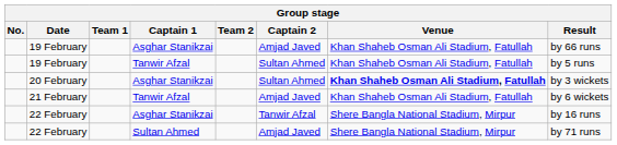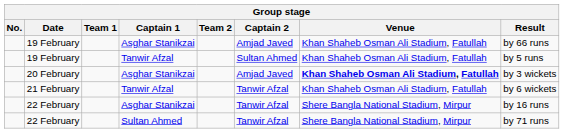 <table class="wikitable">
 <tr>
 <th colspan="9">Group stage</th>
 </tr>
 <tr>
 <th>No.</th>
 <th>Date</th>
 <th>Team 1</th>
 <th>Captain 1</th>
 <th>Team 2</th>
 <th>Captain 2</th>
 <th>Venue</th>
 <th>Result</th>
 </tr>
 <tr>
 <td></td>
 <td>19 February</td>
 <td></td>
 <td><a href='#'>Asghar Stanikzai</a></td>
 <td></td>
 <td><a href='#'>Amjad Javed</a></td>
 <td><a href='#'>Khan Shaheb Osman Ali Stadium</a>, <a href='#'>Fatullah</a></td>
 <td> by 66 runs</td>
 </tr>
 <tr>
 <td></td>
 <td>19 February</td>
 <td></td>
 <td><a href='#'>Tanwir Afzal</a></td>
 <td></td>
 <td><a href='#'>Sultan Ahmed</a></td>
 <td><a href='#'>Khan Shaheb Osman Ali Stadium</a>, <a href='#'>Fatullah</a></td>
 <td> by 5 runs</td>
 </tr>
 <tr>
 <td></td>
 <td>20 February</td>
 <td></td>
 <td><a href='#'>Asghar Stanikzai</a></td>
 <td></td>
-<td><a href='#'>Sultan Ahmed</a></td>
+<td><a href='#'>Amjad Javed</a></td>
 <td><strong><a href='#'>Khan Shaheb Osman Ali Stadium</a>, <a href='#'>Fatullah</a></strong></td>
 <td> by 3 wickets</td>
 </tr>
 <tr>
 <td></td>
 <td>21 February</td>
 <td></td>
 <td><a href='#'>Tanwir Afzal</a></td>
 <td></td>
-<td><a href='#'>Amjad Javed</a></td>
+<td><a href='#'>Tanwir Afzal</a></td>
 <td><a href='#'>Khan Shaheb Osman Ali Stadium</a>, <a href='#'>Fatullah</a></td>
 <td> by 6 wickets</td>
 </tr>
 <tr>
 <td></td>
 <td>22 February</td>
 <td></td>
 <td><a href='#'>Asghar Stanikzai</a></td>
 <td></td>
 <td><a href='#'>Tanwir Afzal</a></td>
 <td><a href='#'>Shere Bangla National Stadium</a>, <a href='#'>Mirpur</a></td>
 <td> by 16 runs</td>
 </tr>
 <tr>
 <td></td>
 <td>22 February</td>
 <td></td>
 <td><a href='#'>Sultan Ahmed</a></td>
 <td></td>
-<td><a href='#'>Amjad Javed</a></td>
+<td><a href='#'>Tanwir Afzal</a></td>
 <td><a href='#'>Shere Bangla National Stadium</a>, <a href='#'>Mirpur</a></td>
 <td> by 71 runs</td>
 </tr>
 </table>
